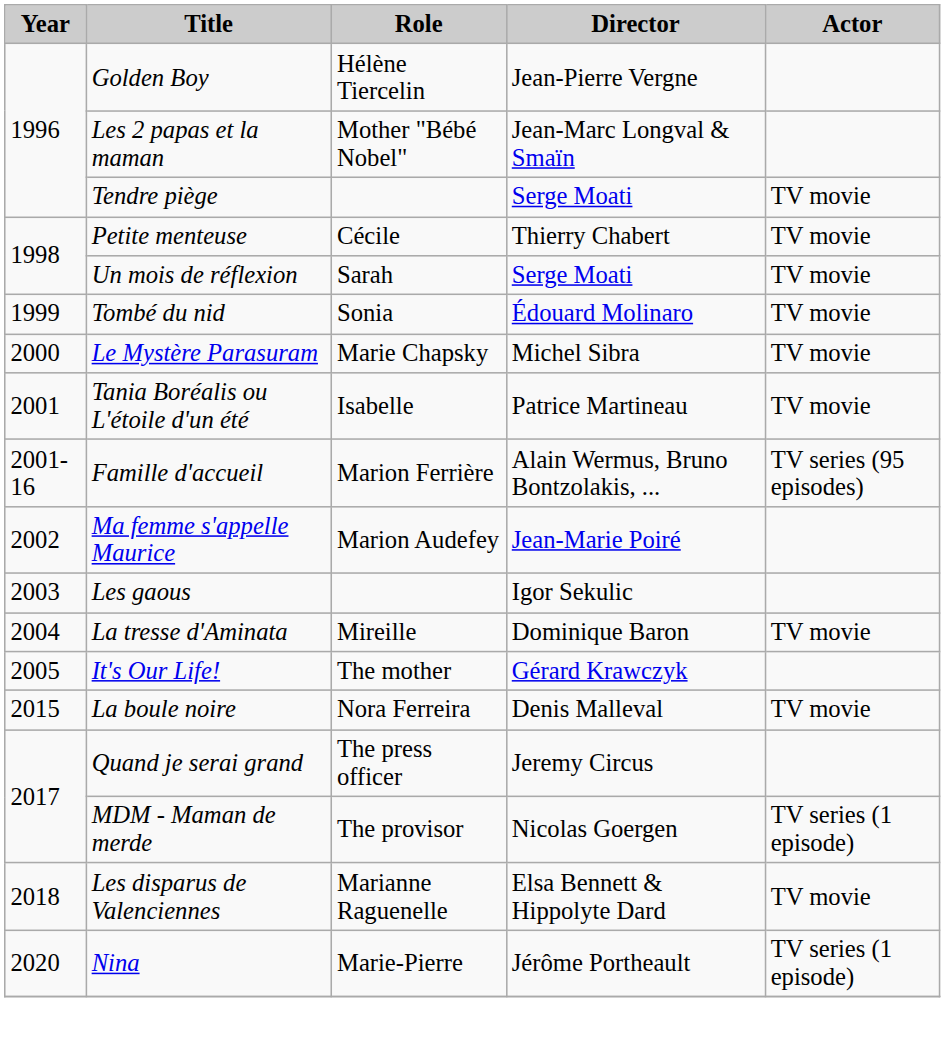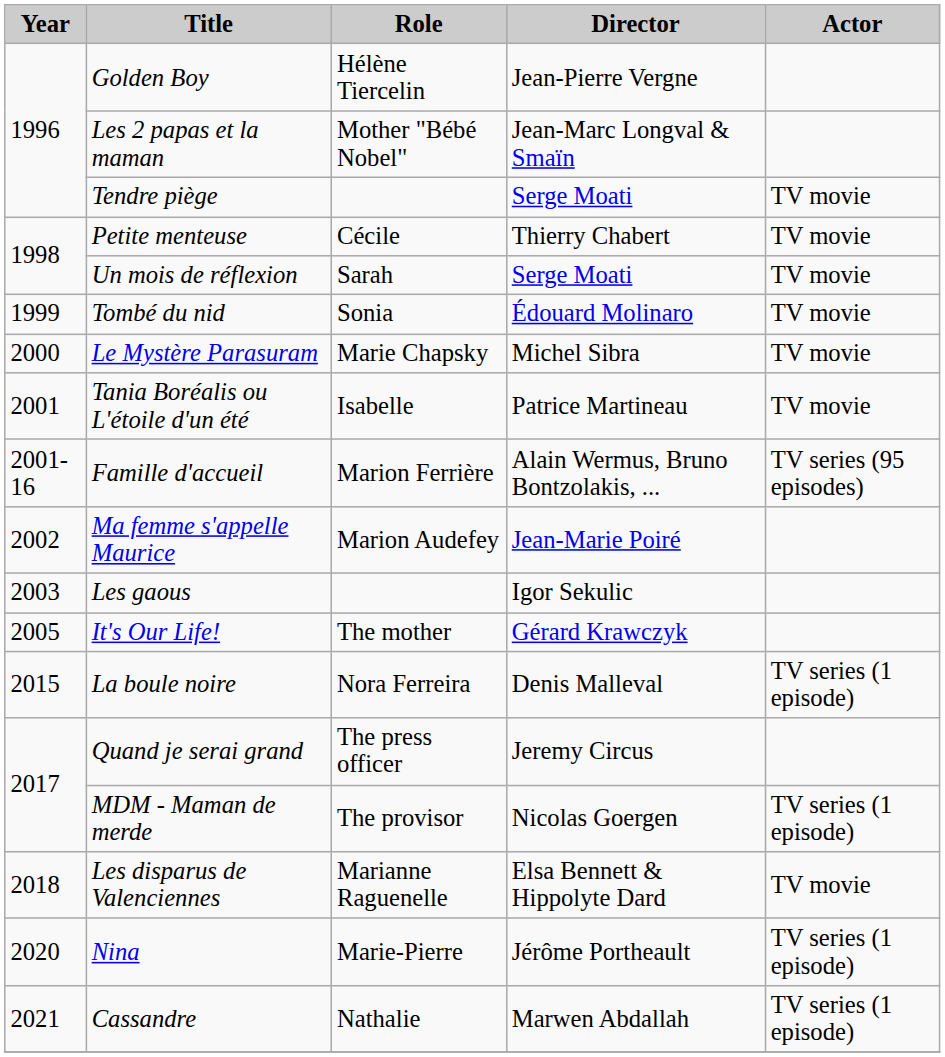 <table class="wikitable">
 <tr>
 <th style="background: #CCCCCC;">Year</th>
 <th style="background: #CCCCCC;">Title</th>
 <th style="background: #CCCCCC;">Role</th>
 <th style="background: #CCCCCC;">Director</th>
 <th style="background: #CCCCCC;">Actor</th>
 </tr>
 <tr>
 <td rowspan=3>1996</td>
 <td><em>Golden Boy</em></td>
 <td>Hélène Tiercelin</td>
 <td>Jean-Pierre Vergne</td>
 <td></td>
 </tr>
 <tr>
 <td><em>Les 2 papas et la maman</em></td>
 <td>Mother "Bébé Nobel"</td>
 <td>Jean-Marc Longval & <a href='#'>Smaïn</a></td>
 <td></td>
 </tr>
 <tr>
 <td><em>Tendre piège</em></td>
 <td></td>
 <td><a href='#'>Serge Moati</a></td>
 <td>TV movie</td>
 </tr>
 <tr>
 <td rowspan=2>1998</td>
 <td><em>Petite menteuse</em></td>
 <td>Cécile</td>
 <td>Thierry Chabert</td>
 <td>TV movie</td>
 </tr>
 <tr>
 <td><em>Un mois de réflexion</em></td>
 <td>Sarah</td>
 <td><a href='#'>Serge Moati</a></td>
 <td>TV movie</td>
 </tr>
 <tr>
 <td>1999</td>
 <td><em>Tombé du nid</em></td>
 <td>Sonia</td>
 <td><a href='#'>Édouard Molinaro</a></td>
 <td>TV movie</td>
 </tr>
 <tr>
 <td>2000</td>
 <td><em><a href='#'>Le Mystère Parasuram</a></em></td>
 <td>Marie Chapsky</td>
 <td>Michel Sibra</td>
 <td>TV movie</td>
 </tr>
 <tr>
 <td>2001</td>
 <td><em>Tania Boréalis ou L'étoile d'un été</em></td>
 <td>Isabelle</td>
 <td>Patrice Martineau</td>
 <td>TV movie</td>
 </tr>
 <tr>
 <td>2001-16</td>
 <td><em>Famille d'accueil</em></td>
 <td>Marion Ferrière</td>
 <td>Alain Wermus, Bruno Bontzolakis, ...</td>
 <td>TV series (95 episodes)</td>
 </tr>
 <tr>
 <td>2002</td>
 <td><em><a href='#'>Ma femme s'appelle Maurice</a></em></td>
 <td>Marion Audefey</td>
 <td><a href='#'>Jean-Marie Poiré</a></td>
 <td></td>
 </tr>
 <tr>
 <td>2003</td>
 <td><em>Les gaous</em></td>
 <td></td>
 <td>Igor Sekulic</td>
 <td></td>
 </tr>
 <tr>
-<td>2004</td>
-<td><em>La tresse d'Aminata</em></td>
-<td>Mireille</td>
-<td>Dominique Baron</td>
-<td>TV movie</td>
-</tr>
-<tr>
 <td>2005</td>
 <td><em><a href='#'>It's Our Life!</a></em></td>
 <td>The mother</td>
 <td><a href='#'>Gérard Krawczyk</a></td>
 <td></td>
 </tr>
 <tr>
 <td>2015</td>
 <td><em>La boule noire</em></td>
 <td>Nora Ferreira</td>
 <td>Denis Malleval</td>
-<td>TV movie</td>
+<td>TV series (1 episode)</td>
 </tr>
 <tr>
 <td rowspan=2>2017</td>
 <td><em>Quand je serai grand</em></td>
 <td>The press officer</td>
 <td>Jeremy Circus</td>
 <td></td>
 </tr>
 <tr>
 <td><em>MDM - Maman de merde</em></td>
 <td>The provisor</td>
 <td>Nicolas Goergen</td>
 <td>TV series (1 episode)</td>
 </tr>
 <tr>
 <td>2018</td>
 <td><em>Les disparus de Valenciennes</em></td>
 <td>Marianne Raguenelle</td>
 <td>Elsa Bennett & Hippolyte Dard</td>
 <td>TV movie</td>
 </tr>
 <tr>
 <td>2020</td>
 <td><em><a href='#'>Nina</a></em></td>
 <td>Marie-Pierre</td>
 <td>Jérôme Portheault</td>
 <td>TV series (1 episode)</td>
 </tr>
 <tr>
+<td>2021</td>
+<td><em>Cassandre</em></td>
+<td>Nathalie</td>
+<td>Marwen Abdallah</td>
+<td>TV series (1 episode)</td>
+</tr>
+<tr>
 </tr>
 </table>
